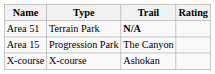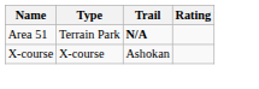 <table class="wikitable">
 <tr>
 <th>Name</th>
 <th>Type</th>
 <th>Trail</th>
 <th>Rating</th>
 </tr>
 <tr>
 <td>Area 51</td>
 <td>Terrain Park</td>
 <td><strong>N/A</strong></td>
 <td></td>
 </tr>
 <tr>
-<td>Area 15</td>
-<td>Progression Park</td>
-<td>The Canyon</td>
-<td></td>
-</tr>
-<tr>
 <td>X-course</td>
 <td>X-course</td>
 <td>Ashokan</td>
 <td></td>
 </tr>
 </table>
